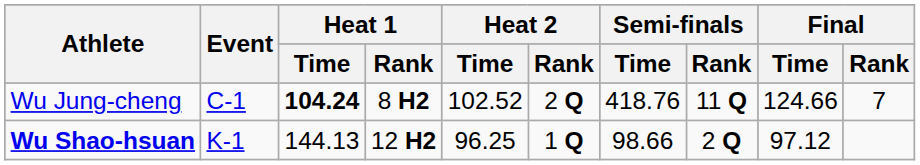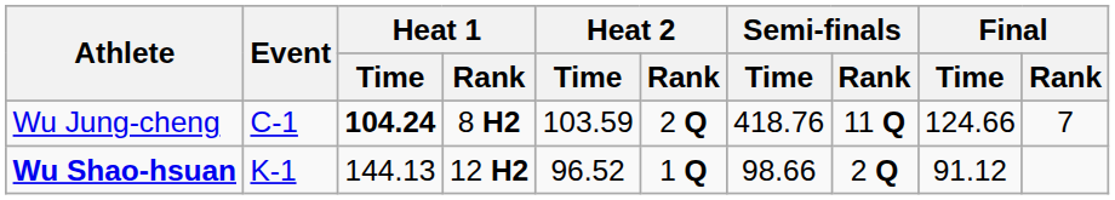 <table class="wikitable" style="font-size:90%; text-align:center">
 <tr>
 <th rowspan="2">Athlete</th>
 <th rowspan="2">Event</th>
 <th colspan="2">Heat 1</th>
 <th colspan="2">Heat 2</th>
 <th colspan="2">Semi-finals</th>
 <th colspan="2">Final</th>
 </tr>
 <tr>
 <th>Time</th>
 <th>Rank</th>
 <th>Time</th>
 <th>Rank</th>
 <th>Time</th>
 <th>Rank</th>
 <th>Time</th>
 <th>Rank</th>
 </tr>
 <tr>
 <td align="left"><a href='#'>Wu Jung-cheng</a></td>
 <td align="left"><a href='#'>C-1</a></td>
 <td><strong>104.24</strong></td>
 <td>8 <strong>H2</strong></td>
-<td>102.52</td>
+<td>103.59</td>
 <td>2 <strong>Q</strong></td>
 <td>418.76</td>
 <td>11 <strong>Q</strong></td>
 <td>124.66</td>
 <td>7</td>
 </tr>
 <tr>
 <td align="left"><strong><a href='#'>Wu Shao-hsuan</a></strong></td>
 <td align="left"><a href='#'>K-1</a></td>
 <td>144.13</td>
 <td>12 <strong>H2</strong></td>
-<td>96.25</td>
+<td>96.52</td>
 <td>1 <strong>Q</strong></td>
 <td>98.66</td>
 <td>2 <strong>Q</strong></td>
-<td>97.12</td>
+<td>91.12</td>
 <td></td>
 </tr>
 </table>
